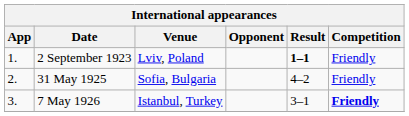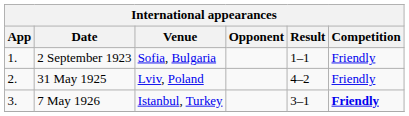 <table class="wikitable" style="font-size:90%">
 <tr>
 <th colspan="7"><strong>International appearances</strong></th>
 </tr>
 <tr>
 <th>App</th>
 <th>Date</th>
 <th>Venue</th>
 <th>Opponent</th>
 <th>Result</th>
 <th>Competition</th>
 </tr>
 <tr>
 <td>1.</td>
 <td>2 September 1923</td>
-<td><a href='#'>Lviv</a>, <a href='#'>Poland</a></td>
+<td><a href='#'>Sofia</a>, <a href='#'>Bulgaria</a></td>
 <td></td>
-<td><strong>1–1</strong></td>
+<td>1–1</td>
 <td><a href='#'>Friendly</a></td>
 </tr>
 <tr>
 <td>2.</td>
 <td>31 May 1925</td>
-<td><a href='#'>Sofia</a>, <a href='#'>Bulgaria</a></td>
+<td><a href='#'>Lviv</a>, <a href='#'>Poland</a></td>
 <td></td>
 <td>4–2</td>
 <td><a href='#'>Friendly</a></td>
 </tr>
 <tr>
 <td>3.</td>
 <td>7 May 1926</td>
 <td><a href='#'>Istanbul</a>, <a href='#'>Turkey</a></td>
 <td></td>
 <td>3–1</td>
 <td><strong><a href='#'>Friendly</a></strong></td>
 </tr>
 <tr>
 </tr>
 </table>
